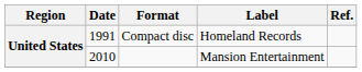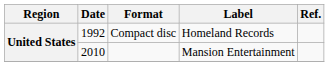 <table class="wikitable plainrowheaders">
 <tr>
 <th scope="col">Region</th>
 <th scope="col">Date</th>
 <th scope="col">Format</th>
 <th scope="col">Label</th>
 <th scope="col">Ref.</th>
 </tr>
 <tr>
 <th scope="row" rowspan="2">United States</th>
-<td>1991</td>
+<td>1992</td>
 <td>Compact disc</td>
 <td>Homeland Records</td>
 <td></td>
 </tr>
 <tr>
 <td>2010</td>
 <td></td>
 <td>Mansion Entertainment</td>
 <td></td>
 </tr>
 <tr>
 </tr>
 </table>
